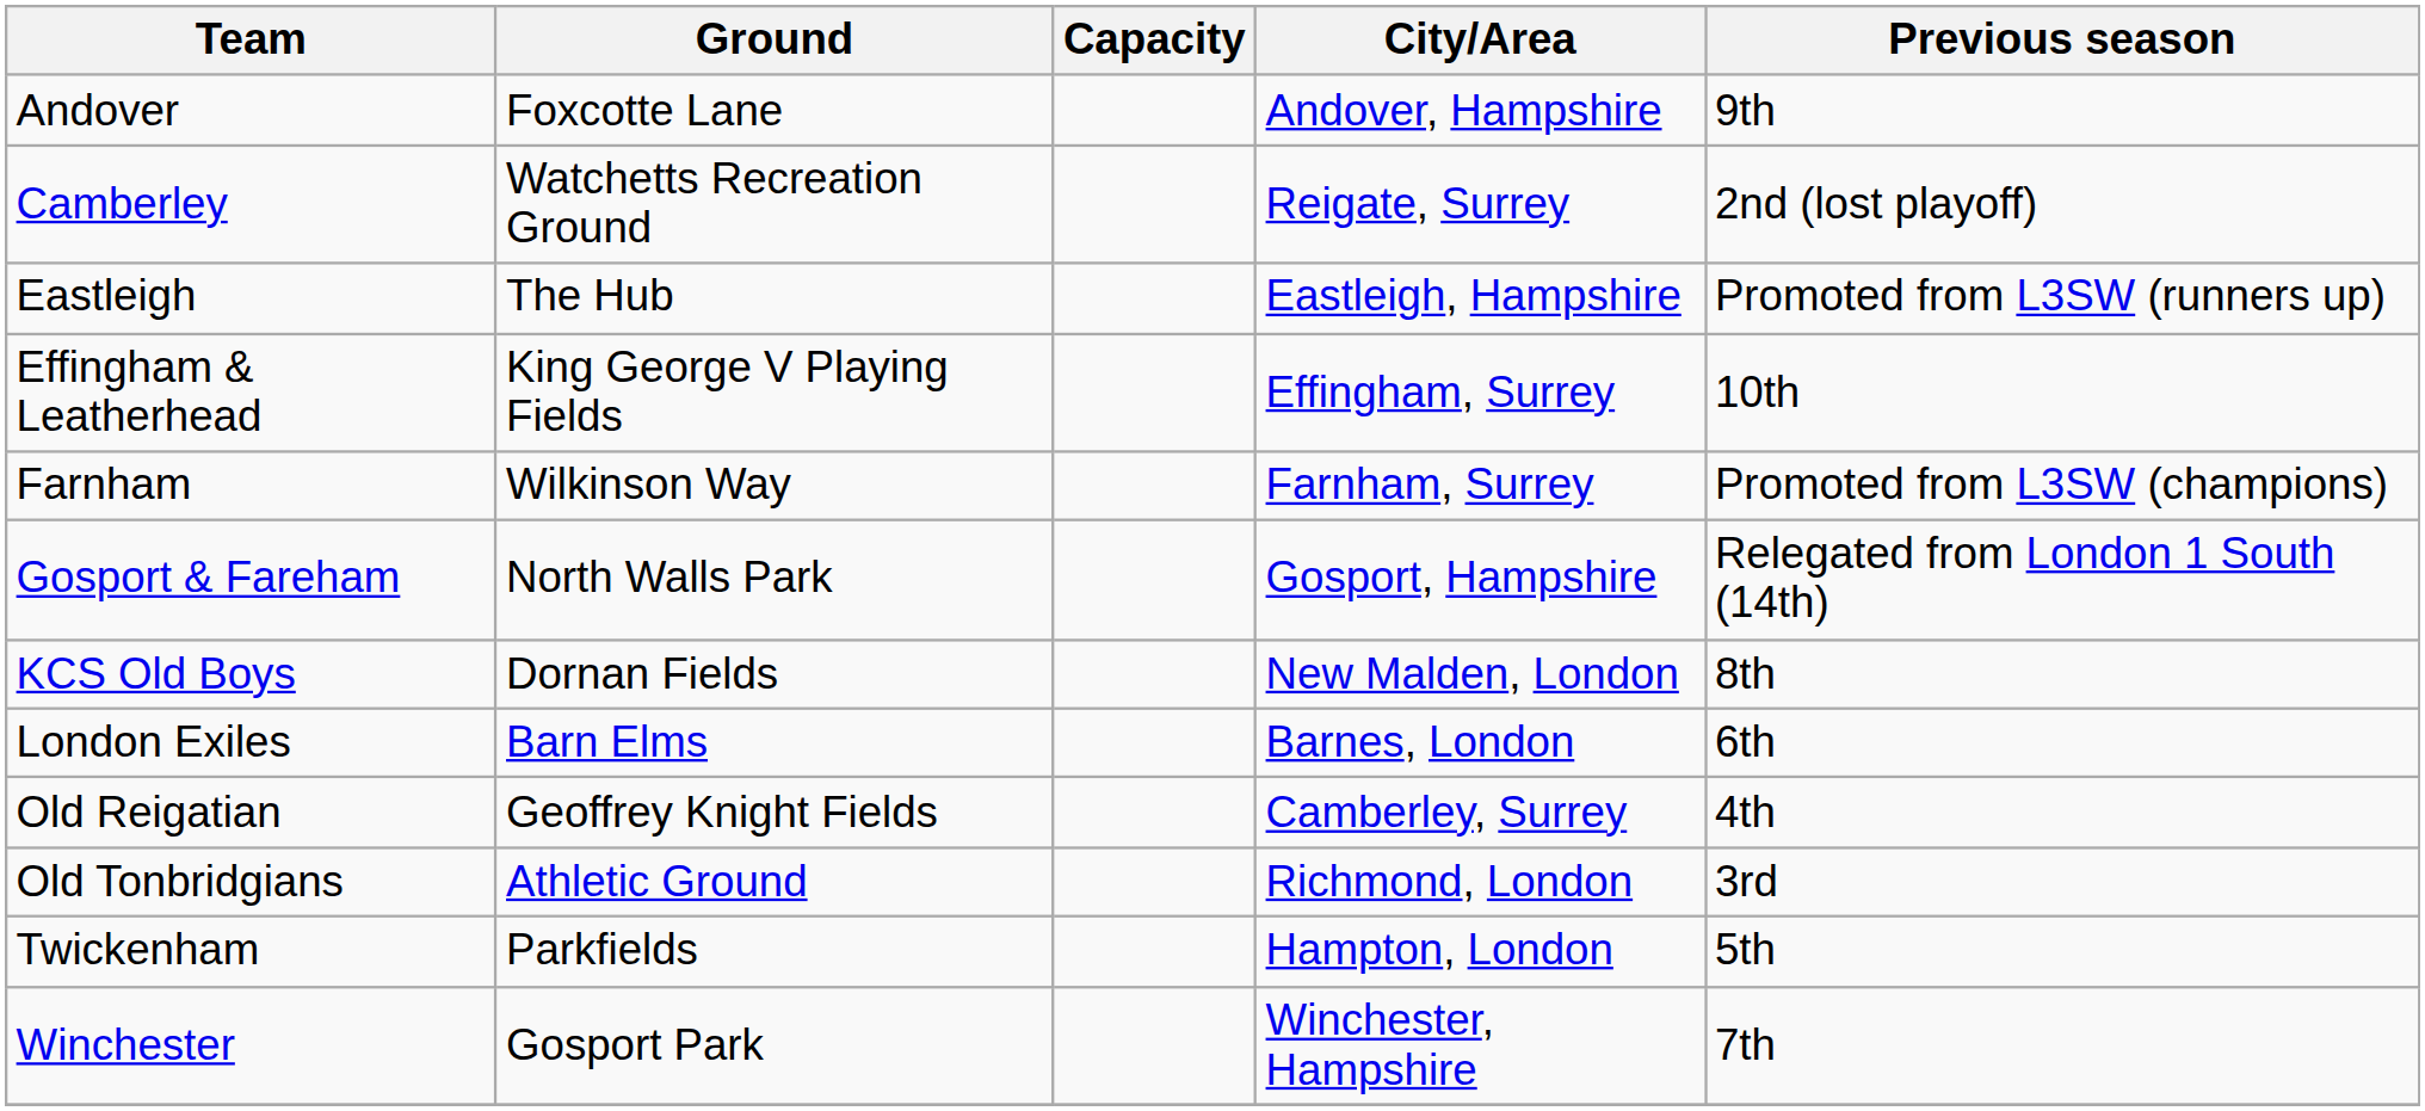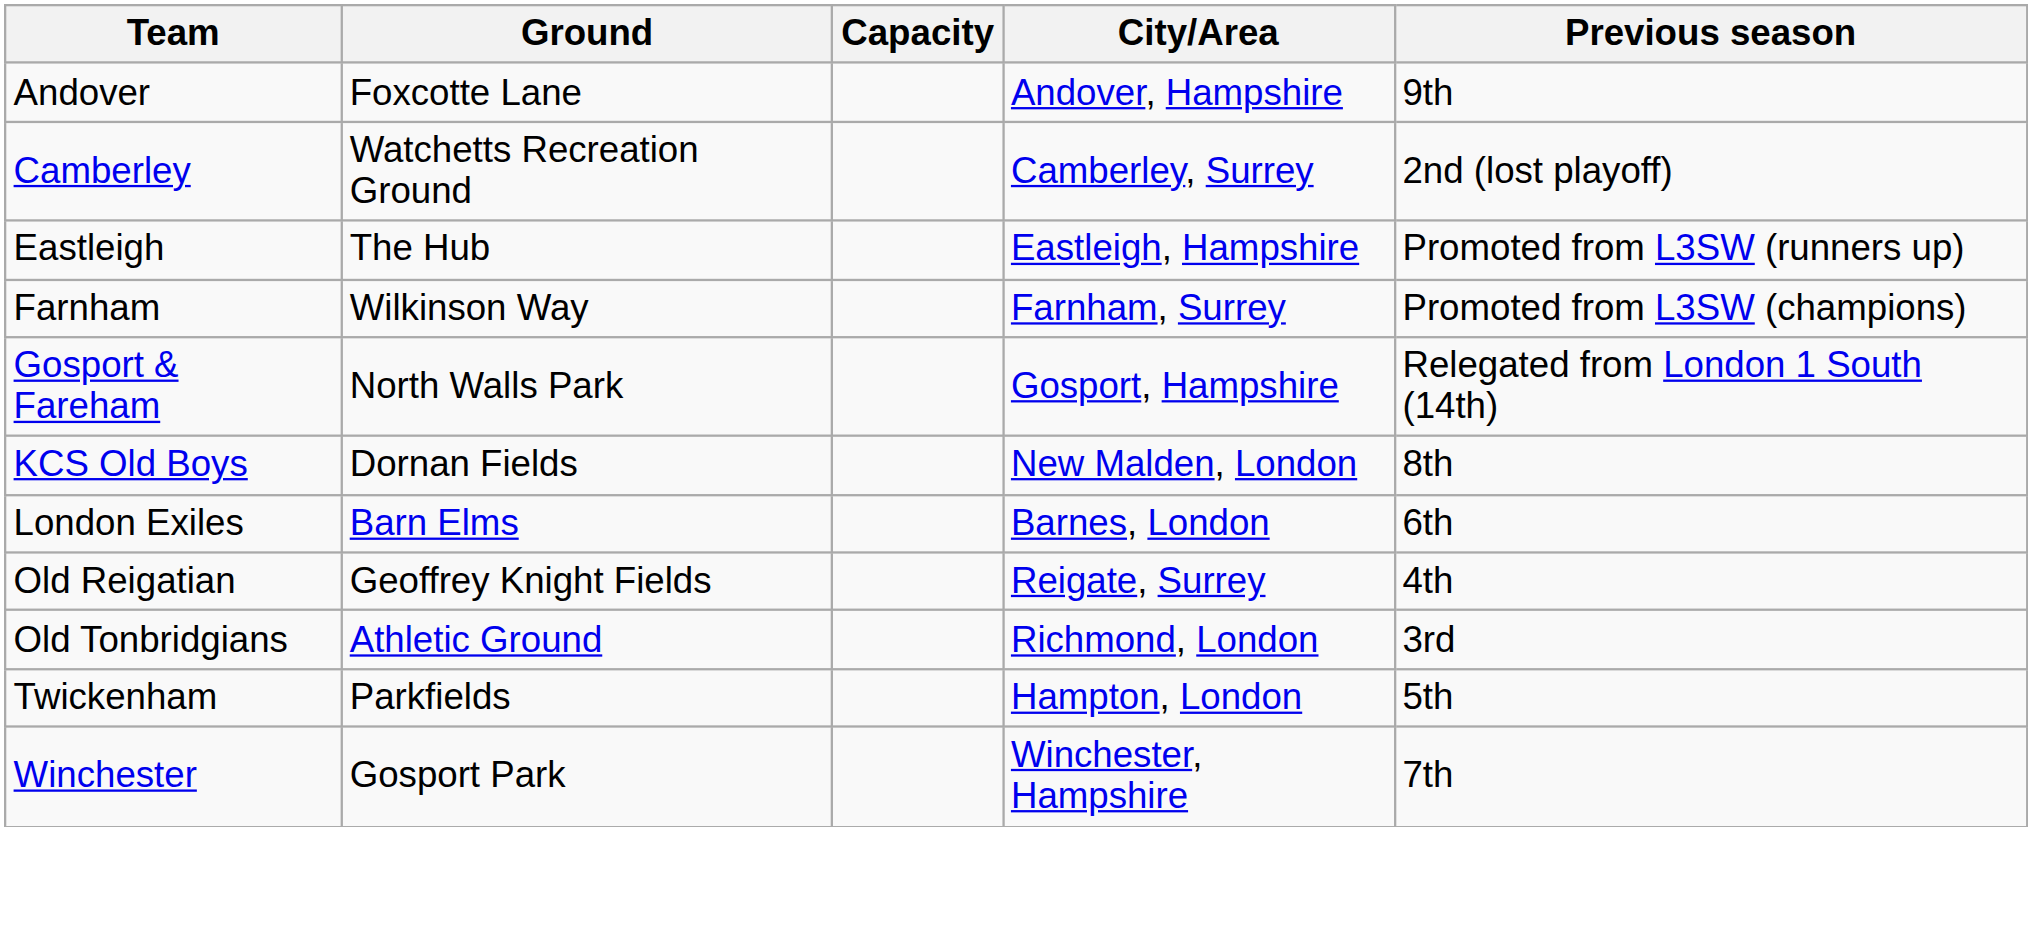 <table class="wikitable sortable" width=100%>
 <tr>
 <th>Team</th>
 <th>Ground</th>
 <th>Capacity</th>
 <th>City/Area</th>
 <th>Previous season</th>
 </tr>
 <tr>
 <td>Andover</td>
 <td>Foxcotte Lane</td>
 <td></td>
 <td><a href='#'>Andover</a>, <a href='#'>Hampshire</a></td>
 <td>9th</td>
 </tr>
 <tr>
 <td><a href='#'>Camberley</a></td>
 <td>Watchetts Recreation Ground</td>
 <td></td>
-<td><a href='#'>Reigate</a>, <a href='#'>Surrey</a></td>
+<td><a href='#'>Camberley</a>, <a href='#'>Surrey</a></td>
 <td>2nd (lost playoff)</td>
 </tr>
 <tr>
 <td>Eastleigh</td>
 <td>The Hub</td>
 <td></td>
 <td><a href='#'>Eastleigh</a>, <a href='#'>Hampshire</a></td>
 <td>Promoted from <a href='#'>L3SW</a> (runners up)</td>
-</tr>
-<tr>
-<td>Effingham & Leatherhead</td>
-<td>King George V Playing Fields</td>
-<td></td>
-<td><a href='#'>Effingham</a>, <a href='#'>Surrey</a></td>
-<td>10th</td>
 </tr>
 <tr>
 <td>Farnham</td>
 <td>Wilkinson Way</td>
 <td></td>
 <td><a href='#'>Farnham</a>, <a href='#'>Surrey</a></td>
 <td>Promoted from <a href='#'>L3SW</a> (champions)</td>
 </tr>
 <tr>
 <td><a href='#'>Gosport & Fareham</a></td>
 <td>North Walls Park</td>
 <td></td>
 <td><a href='#'>Gosport</a>, <a href='#'>Hampshire</a></td>
 <td>Relegated from <a href='#'>London 1 South</a> (14th)</td>
 </tr>
 <tr>
 <td><a href='#'>KCS Old Boys</a></td>
 <td>Dornan Fields</td>
 <td></td>
 <td><a href='#'>New Malden</a>, <a href='#'>London</a></td>
 <td>8th</td>
 </tr>
 <tr>
 <td>London Exiles</td>
 <td><a href='#'>Barn Elms</a></td>
 <td></td>
 <td><a href='#'>Barnes</a>, <a href='#'>London</a></td>
 <td>6th</td>
 </tr>
 <tr>
 <td>Old Reigatian</td>
 <td>Geoffrey Knight Fields</td>
 <td></td>
-<td><a href='#'>Camberley</a>, <a href='#'>Surrey</a></td>
+<td><a href='#'>Reigate</a>, <a href='#'>Surrey</a></td>
 <td>4th</td>
 </tr>
 <tr>
 <td>Old Tonbridgians</td>
 <td><a href='#'>Athletic Ground</a></td>
 <td></td>
 <td><a href='#'>Richmond</a>, <a href='#'>London</a></td>
 <td>3rd</td>
 </tr>
 <tr>
 <td>Twickenham</td>
 <td>Parkfields</td>
 <td></td>
 <td><a href='#'>Hampton</a>, <a href='#'>London</a></td>
 <td>5th</td>
 </tr>
 <tr>
 <td><a href='#'>Winchester</a></td>
 <td>Gosport Park</td>
 <td></td>
 <td><a href='#'>Winchester</a>, <a href='#'>Hampshire</a></td>
 <td>7th</td>
 </tr>
 <tr>
 </tr>
 </table>
